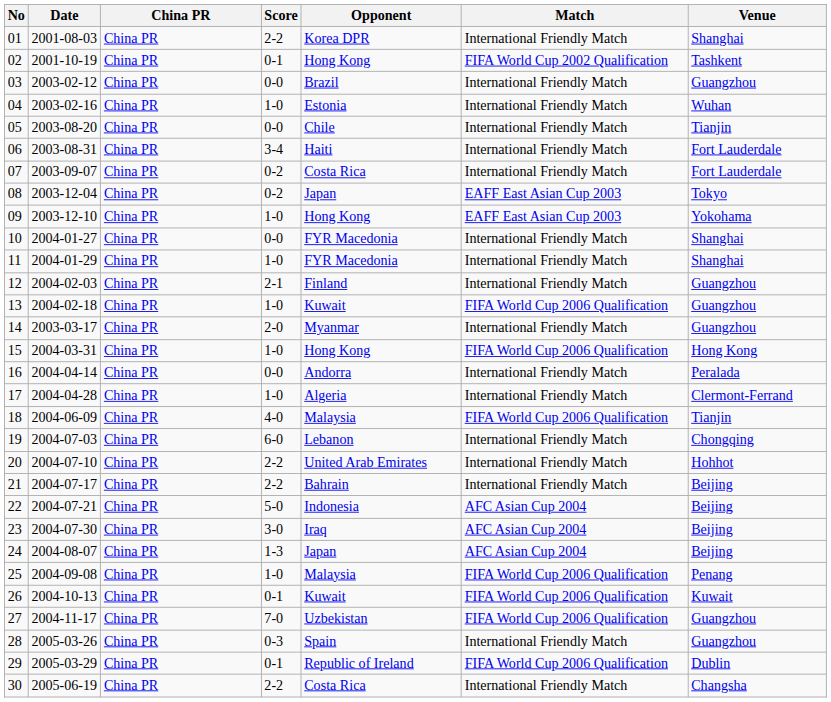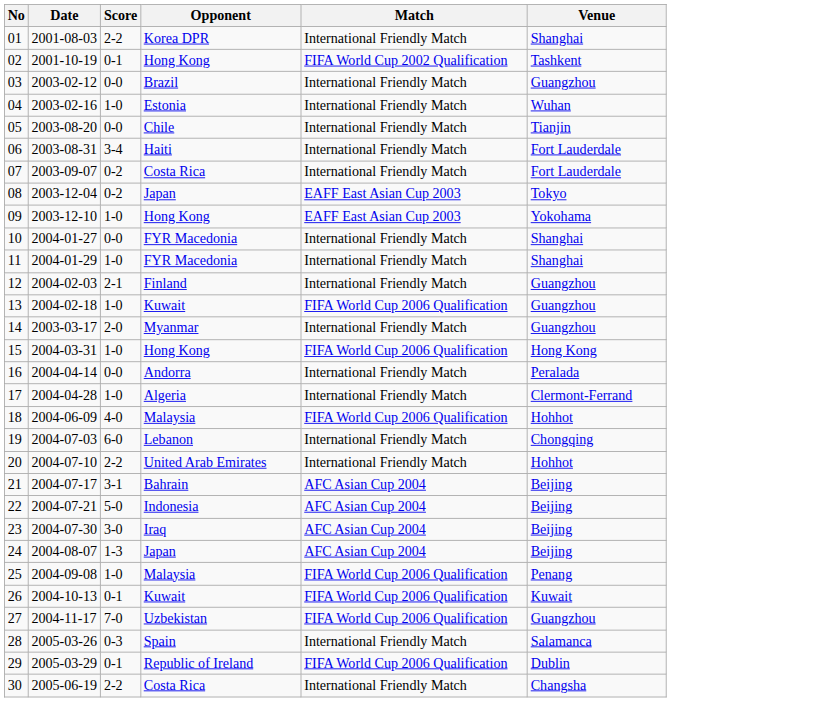 <table class="wikitable sortable" style="text-align: middle;">
 <tr>
 <th width=5>No</th>
 <th width=75>Date</th>
-<th width=175>China PR</th>
 <th width=25>Score</th>
 <th width=175>Opponent</th>
 <th width=250>Match</th>
 <th width=150>Venue</th>
 </tr>
 <tr>
 <td>01</td>
 <td>2001-08-03</td>
-<td> <a href='#'>China PR</a></td>
 <td>2-2</td>
 <td> <a href='#'>Korea DPR</a></td>
 <td>International Friendly Match</td>
 <td><a href='#'>Shanghai</a></td>
 </tr>
 <tr>
 <td>02</td>
 <td>2001-10-19</td>
-<td> <a href='#'>China PR</a></td>
 <td>0-1</td>
 <td> <a href='#'>Hong Kong</a></td>
 <td><a href='#'>FIFA World Cup 2002 Qualification</a></td>
 <td><a href='#'>Tashkent</a></td>
 </tr>
 <tr>
 <td>03</td>
 <td>2003-02-12</td>
-<td> <a href='#'>China PR</a></td>
 <td>0-0</td>
 <td> <a href='#'>Brazil</a></td>
 <td>International Friendly Match</td>
 <td><a href='#'>Guangzhou</a></td>
 </tr>
 <tr>
 <td>04</td>
 <td>2003-02-16</td>
-<td> <a href='#'>China PR</a></td>
 <td>1-0</td>
 <td> <a href='#'>Estonia</a></td>
 <td>International Friendly Match</td>
 <td><a href='#'>Wuhan</a></td>
 </tr>
 <tr>
 <td>05</td>
 <td>2003-08-20</td>
-<td> <a href='#'>China PR</a></td>
 <td>0-0</td>
 <td> <a href='#'>Chile</a></td>
 <td>International Friendly Match</td>
 <td><a href='#'>Tianjin</a></td>
 </tr>
 <tr>
 <td>06</td>
 <td>2003-08-31</td>
-<td> <a href='#'>China PR</a></td>
 <td>3-4</td>
 <td> <a href='#'>Haiti</a></td>
 <td>International Friendly Match</td>
 <td><a href='#'>Fort Lauderdale</a></td>
 </tr>
 <tr>
 <td>07</td>
 <td>2003-09-07</td>
-<td> <a href='#'>China PR</a></td>
 <td>0-2</td>
 <td> <a href='#'>Costa Rica</a></td>
 <td>International Friendly Match</td>
 <td><a href='#'>Fort Lauderdale</a></td>
 </tr>
 <tr>
 <td>08</td>
 <td>2003-12-04</td>
-<td> <a href='#'>China PR</a></td>
 <td>0-2</td>
 <td> <a href='#'>Japan</a></td>
 <td><a href='#'>EAFF East Asian Cup 2003</a></td>
 <td><a href='#'>Tokyo</a></td>
 </tr>
 <tr>
 <td>09</td>
 <td>2003-12-10</td>
-<td> <a href='#'>China PR</a></td>
 <td>1-0</td>
 <td> <a href='#'>Hong Kong</a></td>
 <td><a href='#'>EAFF East Asian Cup 2003</a></td>
 <td><a href='#'>Yokohama</a></td>
 </tr>
 <tr>
 <td>10</td>
 <td>2004-01-27</td>
-<td> <a href='#'>China PR</a></td>
 <td>0-0</td>
 <td> <a href='#'>FYR Macedonia</a></td>
 <td>International Friendly Match</td>
 <td><a href='#'>Shanghai</a></td>
 </tr>
 <tr>
 <td>11</td>
 <td>2004-01-29</td>
-<td> <a href='#'>China PR</a></td>
 <td>1-0</td>
 <td> <a href='#'>FYR Macedonia</a></td>
 <td>International Friendly Match</td>
 <td><a href='#'>Shanghai</a></td>
 </tr>
 <tr>
 <td>12</td>
 <td>2004-02-03</td>
-<td> <a href='#'>China PR</a></td>
 <td>2-1</td>
 <td> <a href='#'>Finland</a></td>
 <td>International Friendly Match</td>
 <td><a href='#'>Guangzhou</a></td>
 </tr>
 <tr>
 <td>13</td>
 <td>2004-02-18</td>
-<td> <a href='#'>China PR</a></td>
 <td>1-0</td>
 <td> <a href='#'>Kuwait</a></td>
 <td><a href='#'>FIFA World Cup 2006 Qualification</a></td>
 <td><a href='#'>Guangzhou</a></td>
 </tr>
 <tr>
 <td>14</td>
 <td>2003-03-17</td>
-<td> <a href='#'>China PR</a></td>
 <td>2-0</td>
 <td> <a href='#'>Myanmar</a></td>
 <td>International Friendly Match</td>
 <td><a href='#'>Guangzhou</a></td>
 </tr>
 <tr>
 <td>15</td>
 <td>2004-03-31</td>
-<td> <a href='#'>China PR</a></td>
 <td>1-0</td>
 <td> <a href='#'>Hong Kong</a></td>
 <td><a href='#'>FIFA World Cup 2006 Qualification</a></td>
 <td><a href='#'>Hong Kong</a></td>
 </tr>
 <tr>
 <td>16</td>
 <td>2004-04-14</td>
-<td> <a href='#'>China PR</a></td>
 <td>0-0</td>
 <td> <a href='#'>Andorra</a></td>
 <td>International Friendly Match</td>
 <td><a href='#'>Peralada</a></td>
 </tr>
 <tr>
 <td>17</td>
 <td>2004-04-28</td>
-<td> <a href='#'>China PR</a></td>
 <td>1-0</td>
 <td> <a href='#'>Algeria</a></td>
 <td>International Friendly Match</td>
 <td><a href='#'>Clermont-Ferrand</a></td>
 </tr>
 <tr>
 <td>18</td>
 <td>2004-06-09</td>
-<td> <a href='#'>China PR</a></td>
 <td>4-0</td>
 <td> <a href='#'>Malaysia</a></td>
 <td><a href='#'>FIFA World Cup 2006 Qualification</a></td>
-<td><a href='#'>Tianjin</a></td>
+<td><a href='#'>Hohhot</a></td>
 </tr>
 <tr>
 <td>19</td>
 <td>2004-07-03</td>
-<td> <a href='#'>China PR</a></td>
 <td>6-0</td>
 <td> <a href='#'>Lebanon</a></td>
 <td>International Friendly Match</td>
 <td><a href='#'>Chongqing</a></td>
 </tr>
 <tr>
 <td>20</td>
 <td>2004-07-10</td>
-<td> <a href='#'>China PR</a></td>
 <td>2-2</td>
 <td> <a href='#'>United Arab Emirates</a></td>
 <td>International Friendly Match</td>
 <td><a href='#'>Hohhot</a></td>
 </tr>
 <tr>
 <td>21</td>
 <td>2004-07-17</td>
-<td> <a href='#'>China PR</a></td>
-<td>2-2</td>
+<td>3-1</td>
 <td> <a href='#'>Bahrain</a></td>
-<td>International Friendly Match</td>
+<td><a href='#'>AFC Asian Cup 2004</a></td>
 <td><a href='#'>Beijing</a></td>
 </tr>
 <tr>
 <td>22</td>
 <td>2004-07-21</td>
-<td> <a href='#'>China PR</a></td>
 <td>5-0</td>
 <td> <a href='#'>Indonesia</a></td>
 <td><a href='#'>AFC Asian Cup 2004</a></td>
 <td><a href='#'>Beijing</a></td>
 </tr>
 <tr>
 <td>23</td>
 <td>2004-07-30</td>
-<td> <a href='#'>China PR</a></td>
 <td>3-0</td>
 <td> <a href='#'>Iraq</a></td>
 <td><a href='#'>AFC Asian Cup 2004</a></td>
 <td><a href='#'>Beijing</a></td>
 </tr>
 <tr>
 <td>24</td>
 <td>2004-08-07</td>
-<td> <a href='#'>China PR</a></td>
 <td>1-3</td>
 <td> <a href='#'>Japan</a></td>
 <td><a href='#'>AFC Asian Cup 2004</a></td>
 <td><a href='#'>Beijing</a></td>
 </tr>
 <tr>
 <td>25</td>
 <td>2004-09-08</td>
-<td> <a href='#'>China PR</a></td>
 <td>1-0</td>
 <td> <a href='#'>Malaysia</a></td>
 <td><a href='#'>FIFA World Cup 2006 Qualification</a></td>
 <td><a href='#'>Penang</a></td>
 </tr>
 <tr>
 <td>26</td>
 <td>2004-10-13</td>
-<td> <a href='#'>China PR</a></td>
 <td>0-1</td>
 <td> <a href='#'>Kuwait</a></td>
 <td><a href='#'>FIFA World Cup 2006 Qualification</a></td>
 <td><a href='#'>Kuwait</a></td>
 </tr>
 <tr>
 <td>27</td>
 <td>2004-11-17</td>
-<td> <a href='#'>China PR</a></td>
 <td>7-0</td>
 <td> <a href='#'>Uzbekistan</a></td>
 <td><a href='#'>FIFA World Cup 2006 Qualification</a></td>
 <td><a href='#'>Guangzhou</a></td>
 </tr>
 <tr>
 <td>28</td>
 <td>2005-03-26</td>
-<td> <a href='#'>China PR</a></td>
 <td>0-3</td>
 <td> <a href='#'>Spain</a></td>
 <td>International Friendly Match</td>
-<td><a href='#'>Guangzhou</a></td>
+<td><a href='#'>Salamanca</a></td>
 </tr>
 <tr>
 <td>29</td>
 <td>2005-03-29</td>
-<td> <a href='#'>China PR</a></td>
 <td>0-1</td>
 <td> <a href='#'>Republic of Ireland</a></td>
 <td><a href='#'>FIFA World Cup 2006 Qualification</a></td>
 <td><a href='#'>Dublin</a></td>
 </tr>
 <tr>
 <td>30</td>
 <td>2005-06-19</td>
-<td> <a href='#'>China PR</a></td>
 <td>2-2</td>
 <td> <a href='#'>Costa Rica</a></td>
 <td>International Friendly Match</td>
 <td><a href='#'>Changsha</a></td>
 </tr>
 </table>
